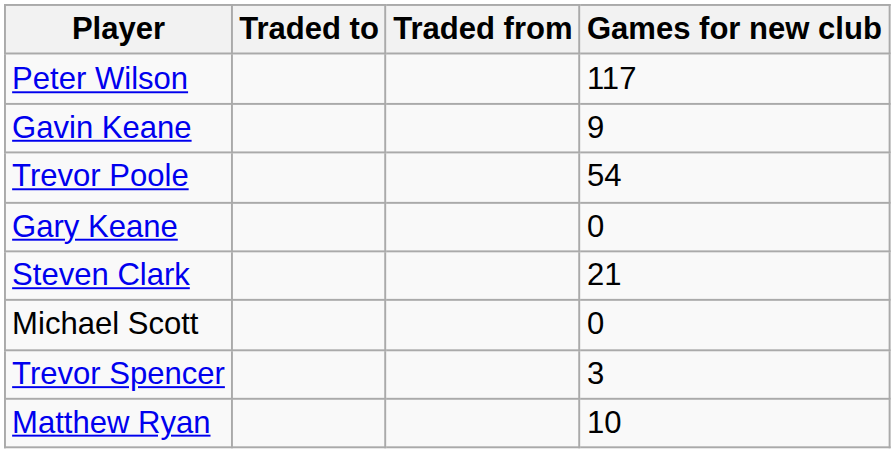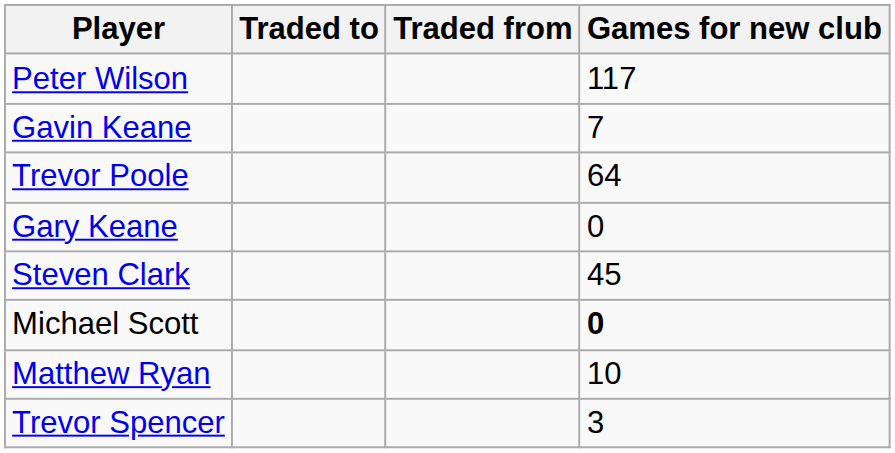 <table class="wikitable sortable">
 <tr>
 <th>Player</th>
 <th>Traded to</th>
 <th>Traded from</th>
 <th>Games for new club</th>
 </tr>
 <tr>
 <td><a href='#'>Peter Wilson</a></td>
 <td></td>
 <td></td>
 <td>117</td>
 </tr>
 <tr>
 <td><a href='#'>Gavin Keane</a></td>
 <td></td>
 <td></td>
-<td>9</td>
+<td>7</td>
 </tr>
 <tr>
 <td><a href='#'>Trevor Poole</a></td>
 <td></td>
 <td></td>
-<td>54</td>
+<td>64</td>
 </tr>
 <tr>
 <td><a href='#'>Gary Keane</a></td>
 <td></td>
 <td></td>
 <td>0</td>
 </tr>
 <tr>
 <td><a href='#'>Steven Clark</a></td>
 <td></td>
 <td></td>
-<td>21</td>
+<td>45</td>
 </tr>
 <tr>
 <td>Michael Scott</td>
 <td></td>
 <td></td>
-<td>0</td>
+<td><strong>0</strong></td>
+</tr>
+<tr>
+<td><a href='#'>Matthew Ryan</a></td>
+<td></td>
+<td></td>
+<td>10</td>
 </tr>
 <tr>
 <td><a href='#'>Trevor Spencer</a></td>
 <td></td>
 <td></td>
 <td>3</td>
 </tr>
-<tr>
-<td><a href='#'>Matthew Ryan</a></td>
-<td></td>
-<td></td>
-<td>10</td>
-</tr>
 </table>
